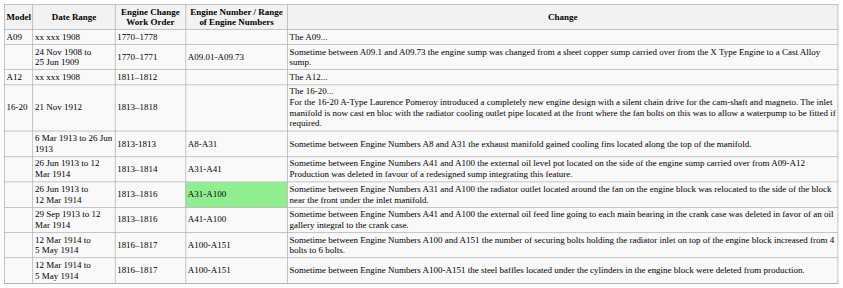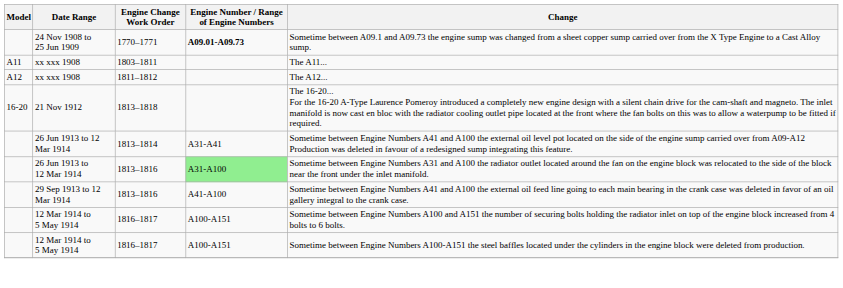 <table class="wikitable" style="font-size: 85%; width:100%">
 <tr ---->
 <th>Model</th>
 <th>Date Range</th>
 <th>Engine Change Work Order</th>
 <th>Engine Number / Range of Engine Numbers</th>
 <th>Change</th>
 </tr>
 <tr>
-<td>A09</td>
-<td>xx xxx 1908</td>
-<td>1770–1778</td>
-<td></td>
-<td>The A09...</td>
-</tr>
-<tr>
 <td></td>
 <td style=white-space:nowrap>24 Nov 1908 to<br>25 Jun 1909</td>
 <td>1770–1771</td>
-<td>A09.01-A09.73</td>
+<td><strong>A09.01-A09.73</strong></td>
 <td>Sometime between A09.1 and A09.73 the engine sump was changed from a sheet copper sump carried over from the X Type Engine to a Cast Alloy sump.</td>
+</tr>
+<tr>
+<td>A11</td>
+<td>xx xxx 1908</td>
+<td>1803–1811</td>
+<td></td>
+<td>The A11...</td>
 </tr>
 <tr>
 <td>A12</td>
 <td>xx xxx 1908</td>
 <td>1811–1812</td>
 <td></td>
 <td>The A12...</td>
 </tr>
 <tr>
 <td>16-20</td>
 <td>21 Nov 1912</td>
 <td>1813–1818</td>
 <td></td>
 <td>The 16-20...<br>For the 16-20 A-Type Laurence Pomeroy introduced a completely new engine design with a silent chain drive for the cam-shaft and magneto. The inlet manifold is now cast en bloc with the radiator cooling outlet pipe located at the front where the fan bolts on this was to allow a waterpump to be fitted if required.</td>
-</tr>
-<tr>
-<td></td>
-<td>6 Mar 1913 to 26 Jun 1913</td>
-<td>1813-1813</td>
-<td>A8-A31</td>
-<td>Sometime between Engine Numbers A8 and A31 the exhaust manifold gained cooling fins located along the top of the manifold.</td>
 </tr>
 <tr>
 <td></td>
 <td>26 Jun 1913 to 12 Mar 1914</td>
 <td>1813–1814</td>
 <td>A31-A41</td>
 <td>Sometime between Engine Numbers A41 and A100 the external oil level pot located on the side of the engine sump carried over from A09-A12 Production was deleted in favour of a redesigned sump integrating this feature.</td>
 </tr>
 <tr>
 <td></td>
 <td>26 Jun 1913 to<br>12 Mar 1914</td>
 <td>1813–1816</td>
 <td style="background: lightgreen;">A31-A100</td>
 <td>Sometime between Engine Numbers A31 and A100 the radiator outlet located around the fan on the engine block was relocated to the side of the block near the front under the inlet manifold.</td>
 </tr>
 <tr>
 <td></td>
 <td>29 Sep 1913 to 12 Mar 1914</td>
 <td>1813–1816</td>
 <td>A41-A100</td>
 <td>Sometime between Engine Numbers A41 and A100 the external oil feed line going to each main bearing in the crank case was deleted in favor of an oil gallery integral to the crank case.</td>
 </tr>
 <tr>
 <td></td>
 <td>12 Mar 1914 to<br>5 May 1914</td>
 <td>1816–1817</td>
 <td>A100-A151</td>
 <td>Sometime between Engine Numbers A100 and A151 the number of securing bolts holding the radiator inlet on top of the engine block increased from 4 bolts to 6 bolts.</td>
 </tr>
 <tr>
 <td></td>
 <td>12 Mar 1914 to<br>5 May 1914</td>
 <td>1816–1817</td>
 <td>A100-A151</td>
 <td>Sometime between Engine Numbers A100-A151 the steel baffles located under the cylinders in the engine block were deleted from production.</td>
 </tr>
 <tr>
 </tr>
 </table>
